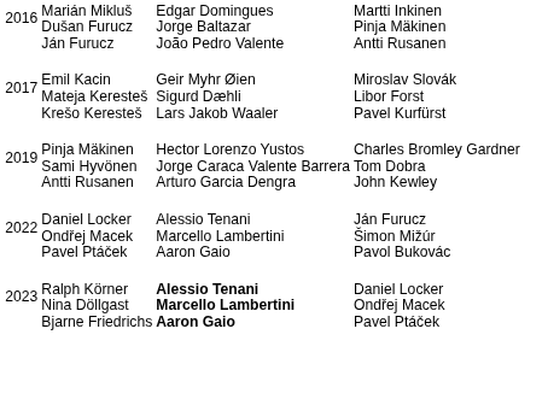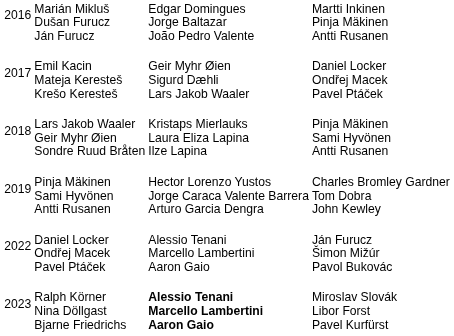 <table>
 <tr>
 <td>2016</td>
 <td><br>Marián Mikluš<br>Dušan Furucz<br>Ján Furucz</td>
 <td><br>Edgar Domingues<br>Jorge Baltazar<br>João Pedro Valente</td>
 <td><br>Martti Inkinen<br>Pinja Mäkinen<br>Antti Rusanen</td>
 </tr>
 <tr>
 <td>2017</td>
 <td><br>Emil Kacin<br>Mateja Keresteš<br>Krešo Keresteš</td>
 <td><br>Geir Myhr Øien<br>Sigurd Dæhli<br>Lars Jakob Waaler</td>
-<td><br>Miroslav Slovák<br>Libor Forst<br>Pavel Kurfürst</td>
+<td><br>Daniel Locker<br>Ondřej Macek<br>Pavel Ptáček</td>
+</tr>
+<tr>
+<td>2018</td>
+<td><br>Lars Jakob Waaler<br>Geir Myhr Øien<br>Sondre Ruud Bråten</td>
+<td><br>Kristaps Mierlauks<br>Laura Eliza Lapina<br>Ilze Lapina</td>
+<td><br>Pinja Mäkinen<br>Sami Hyvönen<br>Antti Rusanen</td>
 </tr>
 <tr>
 <td>2019</td>
 <td><br>Pinja Mäkinen<br>Sami Hyvönen<br>Antti Rusanen</td>
 <td><br>Hector Lorenzo Yustos<br>Jorge Caraca Valente Barrera<br>Arturo Garcia Dengra</td>
 <td><br>Charles Bromley Gardner<br>Tom Dobra<br>John Kewley</td>
 </tr>
 <tr>
 <td>2022</td>
 <td><br>Daniel Locker<br>Ondřej Macek<br>Pavel Ptáček</td>
 <td><br>Alessio Tenani<br>Marcello Lambertini<br>Aaron Gaio</td>
 <td><br>Ján Furucz<br>Šimon Mižúr<br>Pavol Bukovác</td>
 </tr>
 <tr>
 <td>2023</td>
 <td><br>Ralph Körner<br>Nina Döllgast<br>Bjarne Friedrichs</td>
 <td><strong><br>Alessio Tenani<br>Marcello Lambertini<br>Aaron Gaio</strong></td>
-<td><br>Daniel Locker<br>Ondřej Macek<br>Pavel Ptáček</td>
+<td><br>Miroslav Slovák<br>Libor Forst<br>Pavel Kurfürst</td>
 </tr>
 </table>
